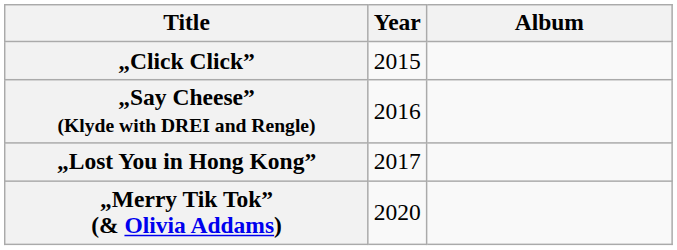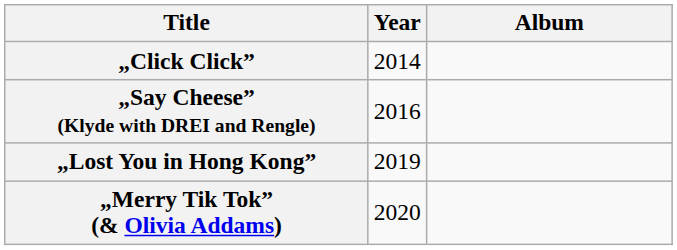 <table class="wikitable plainrowheaders" style="text-align:center;">
 <tr>
 <th scope="col" style="width:15em;">Title</th>
 <th scope="col" style="width:2em;">Year</th>
 <th scope="col" style="width:10em;">Album</th>
 </tr>
 <tr>
 <th scope="row">„Click Click”</th>
-<td rowspan="1">2015</td>
+<td rowspan="1">2014</td>
 <td></td>
 </tr>
 <tr>
 <th scope="row">„Say Cheese”<br><small>(Klyde with DREI and Rengle)</small></th>
 <td rowspan="1">2016</td>
 <td></td>
 </tr>
 <tr>
 <th scope="row">„Lost You in Hong Kong”</th>
-<td rowspan="1">2017</td>
+<td rowspan="1">2019</td>
 <td></td>
 </tr>
 <tr>
 <th scope="row">„Merry Tik Tok”<br>(& <a href='#'>Olivia Addams</a>)</th>
 <td>2020</td>
 <td></td>
 </tr>
 </table>
